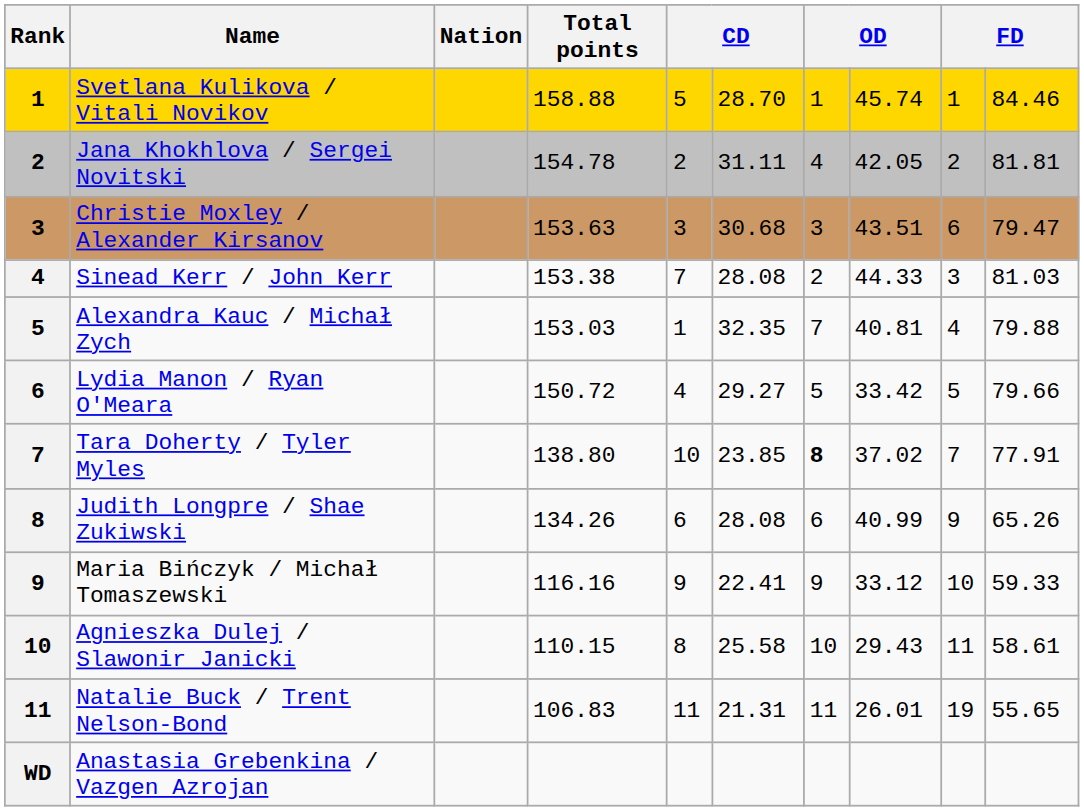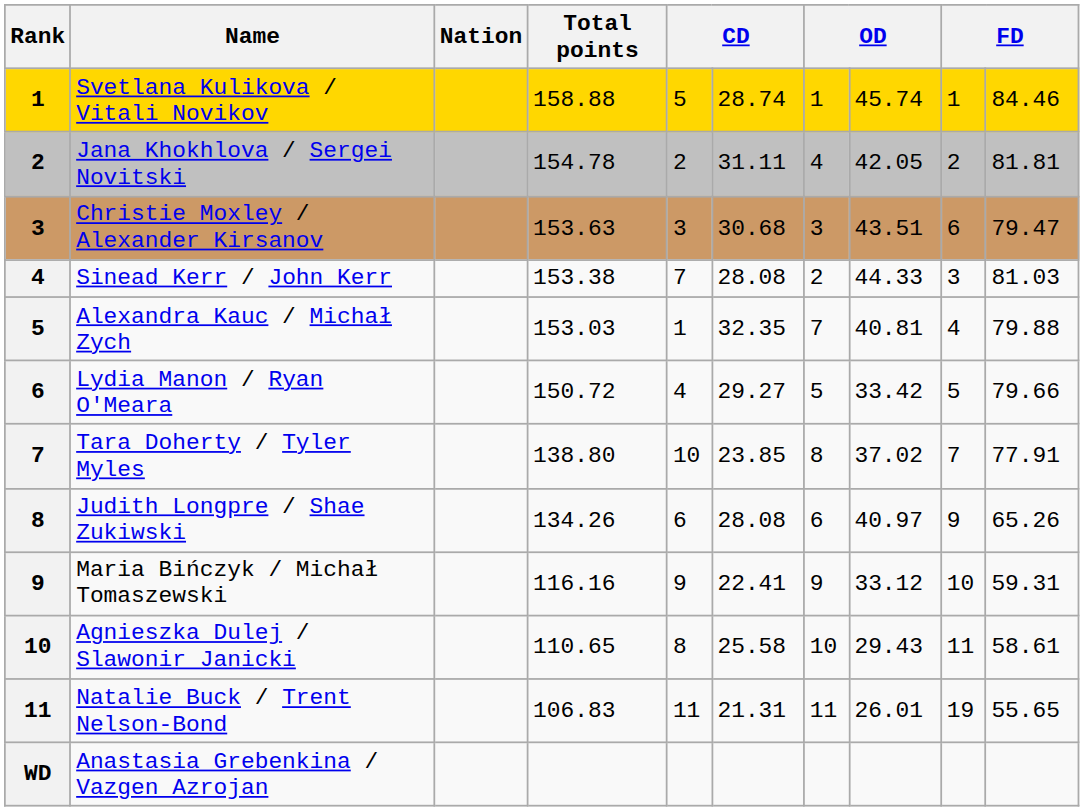 <table class="wikitable">
 <tr>
 <th>Rank</th>
 <th>Name</th>
 <th>Nation</th>
 <th>Total points</th>
 <th colspan="2" width="80px"><a href='#'>CD</a></th>
 <th colspan="2" width="80px"><a href='#'>OD</a></th>
 <th colspan="2" width="80px"><a href='#'>FD</a></th>
 </tr>
 <tr bgcolor="gold">
 <td align="center"><strong>1</strong></td>
 <td><a href='#'>Svetlana Kulikova</a> / <a href='#'>Vitali Novikov</a></td>
 <td></td>
 <td>158.88</td>
 <td>5</td>
-<td>28.70</td>
+<td>28.74</td>
 <td>1</td>
 <td>45.74</td>
 <td>1</td>
 <td>84.46</td>
 </tr>
 <tr bgcolor="silver">
 <td align="center"><strong>2</strong></td>
 <td><a href='#'>Jana Khokhlova</a> / <a href='#'>Sergei Novitski</a></td>
 <td></td>
 <td>154.78</td>
 <td>2</td>
 <td>31.11</td>
 <td>4</td>
 <td>42.05</td>
 <td>2</td>
 <td>81.81</td>
 </tr>
 <tr bgcolor="cc9966">
 <td align="center"><strong>3</strong></td>
 <td><a href='#'>Christie Moxley</a> / <a href='#'>Alexander Kirsanov</a></td>
 <td></td>
 <td>153.63</td>
 <td>3</td>
 <td>30.68</td>
 <td>3</td>
 <td>43.51</td>
 <td>6</td>
 <td>79.47</td>
 </tr>
 <tr>
 <th>4</th>
 <td><a href='#'>Sinead Kerr</a> / <a href='#'>John Kerr</a></td>
 <td></td>
 <td>153.38</td>
 <td>7</td>
 <td>28.08</td>
 <td>2</td>
 <td>44.33</td>
 <td>3</td>
 <td>81.03</td>
 </tr>
 <tr>
 <th>5</th>
 <td><a href='#'>Alexandra Kauc</a> / <a href='#'>Michał Zych</a></td>
 <td></td>
 <td>153.03</td>
 <td>1</td>
 <td>32.35</td>
 <td>7</td>
 <td>40.81</td>
 <td>4</td>
 <td>79.88</td>
 </tr>
 <tr>
 <th>6</th>
 <td><a href='#'>Lydia Manon</a> / <a href='#'>Ryan O'Meara</a></td>
 <td></td>
 <td>150.72</td>
 <td>4</td>
 <td>29.27</td>
 <td>5</td>
 <td>33.42</td>
 <td>5</td>
 <td>79.66</td>
 </tr>
 <tr>
 <th>7</th>
 <td><a href='#'>Tara Doherty</a> / <a href='#'>Tyler Myles</a></td>
 <td></td>
 <td>138.80</td>
 <td>10</td>
 <td>23.85</td>
-<td><strong>8</strong></td>
+<td>8</td>
 <td>37.02</td>
 <td>7</td>
 <td>77.91</td>
 </tr>
 <tr>
 <th>8</th>
 <td><a href='#'>Judith Longpre</a> / <a href='#'>Shae Zukiwski</a></td>
 <td></td>
 <td>134.26</td>
 <td>6</td>
 <td>28.08</td>
 <td>6</td>
-<td>40.99</td>
+<td>40.97</td>
 <td>9</td>
 <td>65.26</td>
 </tr>
 <tr>
 <th>9</th>
 <td>Maria Bińczyk / Michał Tomaszewski</td>
 <td></td>
 <td>116.16</td>
 <td>9</td>
 <td>22.41</td>
 <td>9</td>
 <td>33.12</td>
 <td>10</td>
-<td>59.33</td>
+<td>59.31</td>
 </tr>
 <tr>
 <th>10</th>
 <td><a href='#'>Agnieszka Dulej</a> / <a href='#'>Slawonir Janicki</a></td>
 <td></td>
-<td>110.15</td>
+<td>110.65</td>
 <td>8</td>
 <td>25.58</td>
 <td>10</td>
 <td>29.43</td>
 <td>11</td>
 <td>58.61</td>
 </tr>
 <tr>
 <th>11</th>
 <td><a href='#'>Natalie Buck</a> / <a href='#'>Trent Nelson-Bond</a></td>
 <td></td>
 <td>106.83</td>
 <td>11</td>
 <td>21.31</td>
 <td>11</td>
 <td>26.01</td>
 <td>19</td>
 <td>55.65</td>
 </tr>
 <tr>
 <th>WD</th>
 <td><a href='#'>Anastasia Grebenkina</a> / <a href='#'>Vazgen Azrojan</a></td>
 <td></td>
 <td></td>
 <td></td>
 <td></td>
 <td></td>
 <td></td>
 <td></td>
 <td></td>
 </tr>
 </table>
